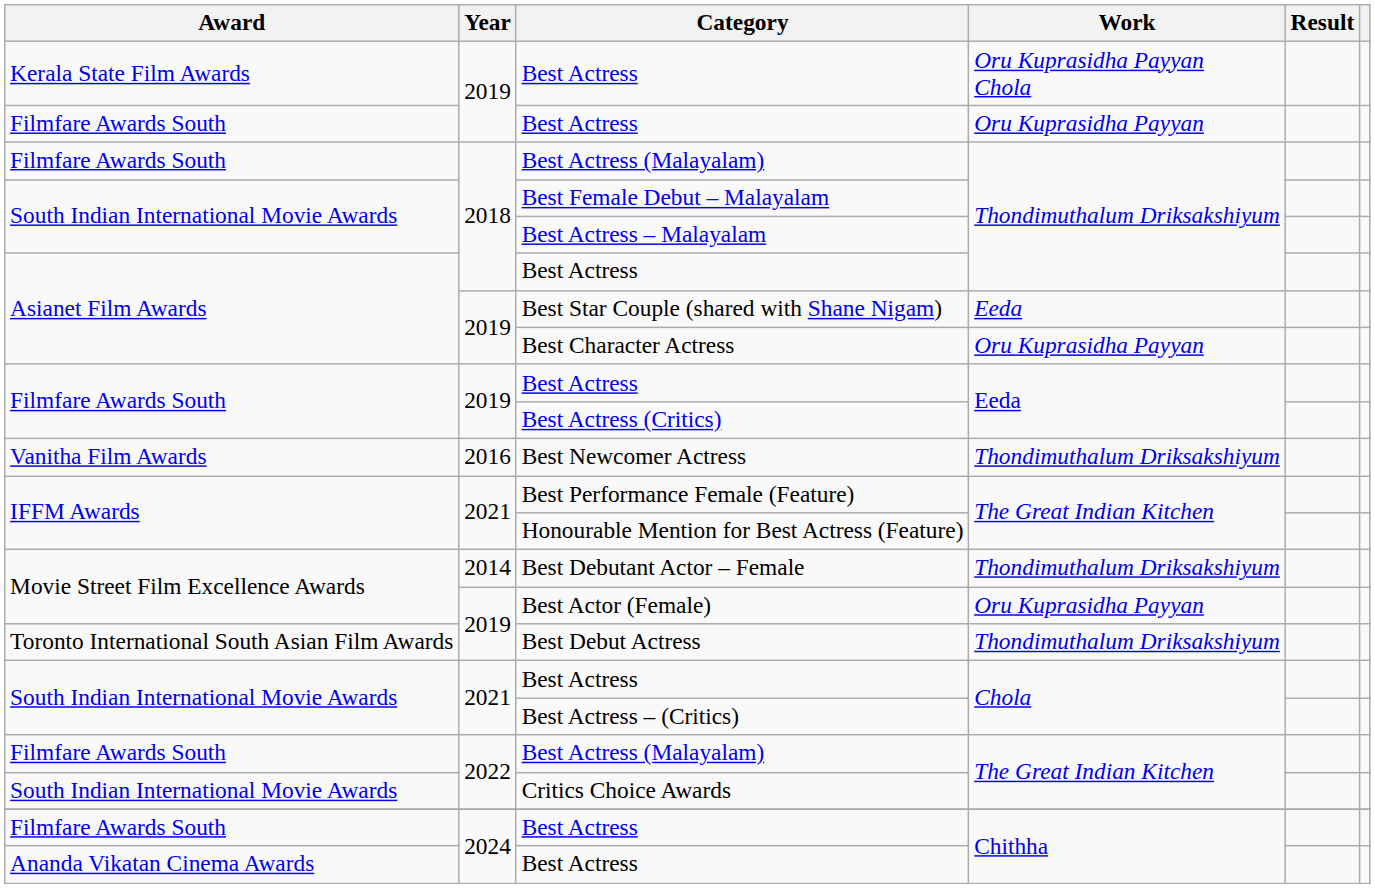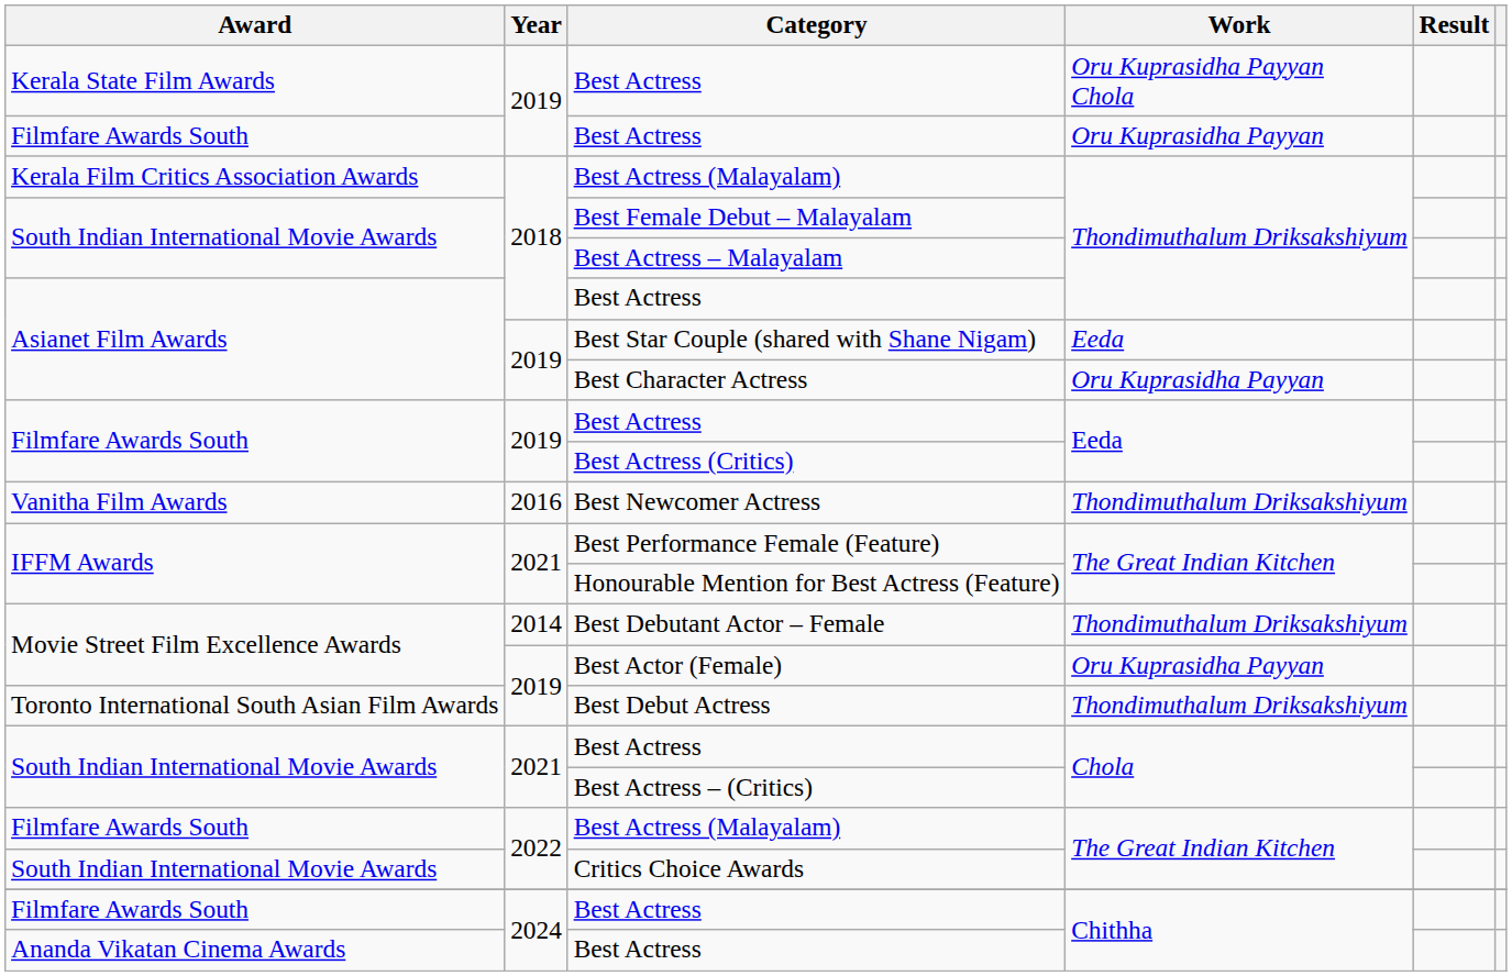 <table class="wikitable sortable">
 <tr>
 <th scope="col">Award</th>
 <th scope="col">Year</th>
 <th scope="col">Category</th>
 <th scope="col">Work</th>
 <th scope="col" class="unsortable">Result</th>
 <th scope="col" class="unsortable"></th>
 </tr>
 <tr>
 <td><a href='#'>Kerala State Film Awards</a></td>
 <td rowspan="2">2019</td>
 <td><a href='#'>Best Actress</a></td>
 <td><em><a href='#'>Oru Kuprasidha Payyan</a></em><br><em><a href='#'>Chola</a></em></td>
 <td></td>
 <td></td>
 </tr>
 <tr>
 <td><a href='#'>Filmfare Awards South</a></td>
 <td><a href='#'>Best Actress</a></td>
 <td><em><a href='#'>Oru Kuprasidha Payyan</a></em></td>
 <td></td>
 <td></td>
 </tr>
 <tr>
-<td><a href='#'>Filmfare Awards South</a></td>
+<td><a href='#'>Kerala Film Critics Association Awards</a></td>
 <td rowspan="4">2018</td>
 <td><a href='#'>Best Actress (Malayalam)</a></td>
 <td rowspan="4"><em><a href='#'>Thondimuthalum Driksakshiyum</a></em></td>
 <td></td>
 <td></td>
 </tr>
 <tr>
 <td rowspan="2"><a href='#'>South Indian International Movie Awards</a></td>
 <td><a href='#'>Best Female Debut – Malayalam</a></td>
 <td></td>
 <td></td>
 </tr>
 <tr>
 <td><a href='#'>Best Actress – Malayalam</a></td>
 <td></td>
 <td></td>
 </tr>
 <tr>
 <td rowspan="3"><a href='#'>Asianet Film Awards</a></td>
 <td>Best Actress</td>
 <td></td>
 <td></td>
 </tr>
 <tr>
 <td rowspan="2">2019</td>
 <td>Best Star Couple (shared with <a href='#'>Shane Nigam</a>)</td>
 <td><em><a href='#'>Eeda</a></em></td>
 <td></td>
 <td></td>
 </tr>
 <tr>
 <td>Best Character Actress</td>
 <td><em><a href='#'>Oru Kuprasidha Payyan</a></em></td>
 <td></td>
 <td></td>
 </tr>
 <tr>
 <td rowspan="2"><a href='#'>Filmfare Awards South</a></td>
 <td rowspan="2">2019</td>
 <td><a href='#'>Best Actress</a></td>
 <td rowspan="2"><a href='#'>Eeda</a></td>
 <td></td>
 <td></td>
 </tr>
 <tr>
 <td><a href='#'>Best Actress (Critics)</a></td>
 <td></td>
 <td></td>
 </tr>
 <tr>
 <td><a href='#'>Vanitha Film Awards</a></td>
 <td>2016</td>
 <td>Best Newcomer Actress</td>
 <td><em><a href='#'>Thondimuthalum Driksakshiyum</a></em></td>
 <td></td>
 <td></td>
 </tr>
 <tr>
 <td rowspan=2><a href='#'>IFFM Awards</a></td>
 <td rowspan=2>2021</td>
 <td>Best Performance Female (Feature)</td>
 <td rowspan=2><em><a href='#'>The Great Indian Kitchen</a></em></td>
 <td></td>
 <td></td>
 </tr>
 <tr>
 <td>Honourable Mention for Best Actress (Feature)</td>
 <td></td>
 <td></td>
 </tr>
 <tr>
 <td rowspan=2>Movie Street Film Excellence Awards</td>
 <td>2014</td>
 <td>Best Debutant Actor – Female</td>
 <td><em><a href='#'>Thondimuthalum Driksakshiyum</a></em></td>
 <td></td>
 <td></td>
 </tr>
 <tr>
 <td rowspan="2">2019</td>
 <td>Best Actor (Female)</td>
 <td><em><a href='#'>Oru Kuprasidha Payyan</a></em></td>
 <td></td>
 <td></td>
 </tr>
 <tr>
 <td>Toronto International South Asian Film Awards</td>
 <td>Best Debut Actress</td>
 <td><em><a href='#'>Thondimuthalum Driksakshiyum</a></em></td>
 <td></td>
 <td></td>
 </tr>
 <tr>
 <td rowspan="2"><a href='#'>South Indian International Movie Awards</a></td>
 <td rowspan="2">2021</td>
 <td>Best Actress</td>
 <td rowspan="2"><em><a href='#'>Chola</a></em></td>
 <td></td>
 <td></td>
 </tr>
 <tr>
 <td>Best Actress – (Critics)</td>
 <td></td>
 <td></td>
 </tr>
 <tr>
 <td><a href='#'>Filmfare Awards South</a></td>
 <td rowspan="2">2022</td>
 <td><a href='#'>Best Actress (Malayalam)</a></td>
 <td rowspan="2"><em><a href='#'>The Great Indian Kitchen</a></em></td>
 <td></td>
 <td></td>
 </tr>
 <tr>
 <td><a href='#'>South Indian International Movie Awards</a></td>
 <td>Critics Choice Awards</td>
 <td></td>
 <td></td>
 </tr>
 <tr>
 </tr>
 <tr>
 <td><a href='#'>Filmfare Awards South</a></td>
 <td rowspan="2">2024</td>
 <td><a href='#'>Best Actress</a></td>
 <td rowspan="2"><a href='#'>Chithha</a></td>
 <td></td>
 <td></td>
 </tr>
 <tr>
 <td><a href='#'>Ananda Vikatan Cinema Awards</a></td>
 <td>Best Actress</td>
 <td></td>
 <td></td>
 </tr>
 <tr>
 </tr>
 </table>
